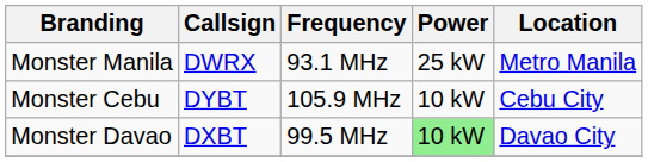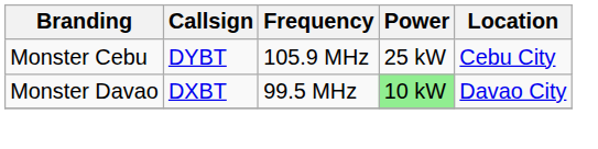 <table class="wikitable">
 <tr>
 <th>Branding</th>
 <th>Callsign</th>
 <th>Frequency</th>
 <th>Power</th>
 <th>Location</th>
 </tr>
 <tr>
-<td>Monster Manila</td>
-<td><a href='#'>DWRX</a></td>
-<td>93.1 MHz</td>
-<td>25 kW</td>
-<td><a href='#'>Metro Manila</a></td>
-</tr>
-<tr>
 <td>Monster Cebu</td>
 <td><a href='#'>DYBT</a></td>
 <td>105.9 MHz</td>
-<td>10 kW</td>
+<td>25 kW</td>
 <td><a href='#'>Cebu City</a></td>
 </tr>
 <tr>
 <td>Monster Davao</td>
 <td><a href='#'>DXBT</a></td>
 <td>99.5 MHz</td>
 <td style="background: lightgreen;">10 kW</td>
 <td><a href='#'>Davao City</a></td>
 </tr>
 <tr>
 </tr>
 </table>
